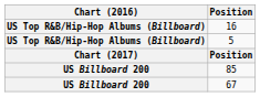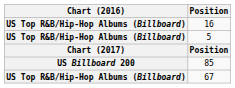 <table class="wikitable plainrowheaders" style="text-align:center">
 <tr>
 <th scope="col">Chart (2016)</th>
 <th scope="col">Position</th>
 </tr>
 <tr>
 <th scope="row">US Top R&B/Hip-Hop Albums (<em>Billboard</em>)</th>
 <td>16</td>
 </tr>
 <tr>
 <th scope="row">US Top R&B/Hip-Hop Albums (<em>Billboard</em>)</th>
 <td>5</td>
 </tr>
 <tr>
 <th scope="col">Chart (2017)</th>
 <th scope="col">Position</th>
 </tr>
 <tr>
 <th scope="row">US <em>Billboard</em> 200</th>
 <td>85</td>
 </tr>
 <tr>
-<th scope="row">US <em>Billboard</em> 200</th>
+<th scope="row">US Top R&B/Hip-Hop Albums (<em>Billboard</em>)</th>
 <td>67</td>
 </tr>
 </table>
